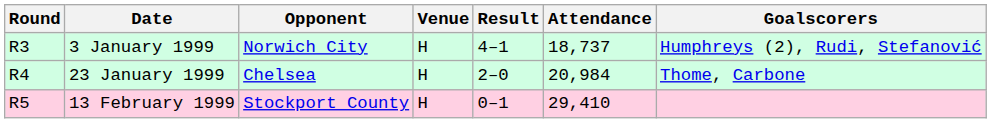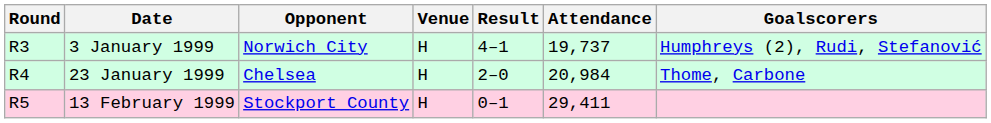 <table class="wikitable">
 <tr>
 <th>Round</th>
 <th>Date</th>
 <th>Opponent</th>
 <th>Venue</th>
 <th>Result</th>
 <th>Attendance</th>
 <th>Goalscorers</th>
 </tr>
 <tr style="background:#d0ffe3;">
 <td>R3</td>
 <td>3 January 1999</td>
 <td><a href='#'>Norwich City</a></td>
 <td>H</td>
 <td>4–1</td>
-<td>18,737</td>
+<td>19,737</td>
 <td><a href='#'>Humphreys</a> (2), <a href='#'>Rudi</a>, <a href='#'>Stefanović</a></td>
 </tr>
 <tr style="background:#d0ffe3;">
 <td>R4</td>
 <td>23 January 1999</td>
 <td><a href='#'>Chelsea</a></td>
 <td>H</td>
 <td>2–0</td>
 <td>20,984</td>
 <td><a href='#'>Thome</a>, <a href='#'>Carbone</a></td>
 </tr>
 <tr style="background:#ffd0e3;">
 <td>R5</td>
 <td>13 February 1999</td>
 <td><a href='#'>Stockport County</a></td>
 <td>H</td>
 <td>0–1</td>
-<td>29,410</td>
+<td>29,411</td>
 <td></td>
 </tr>
 </table>
